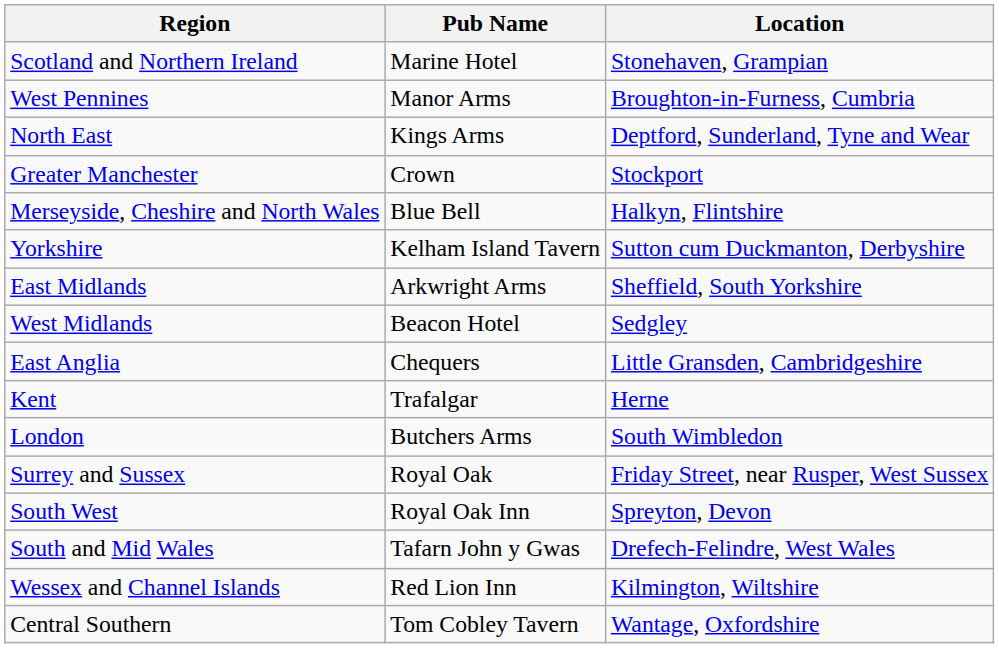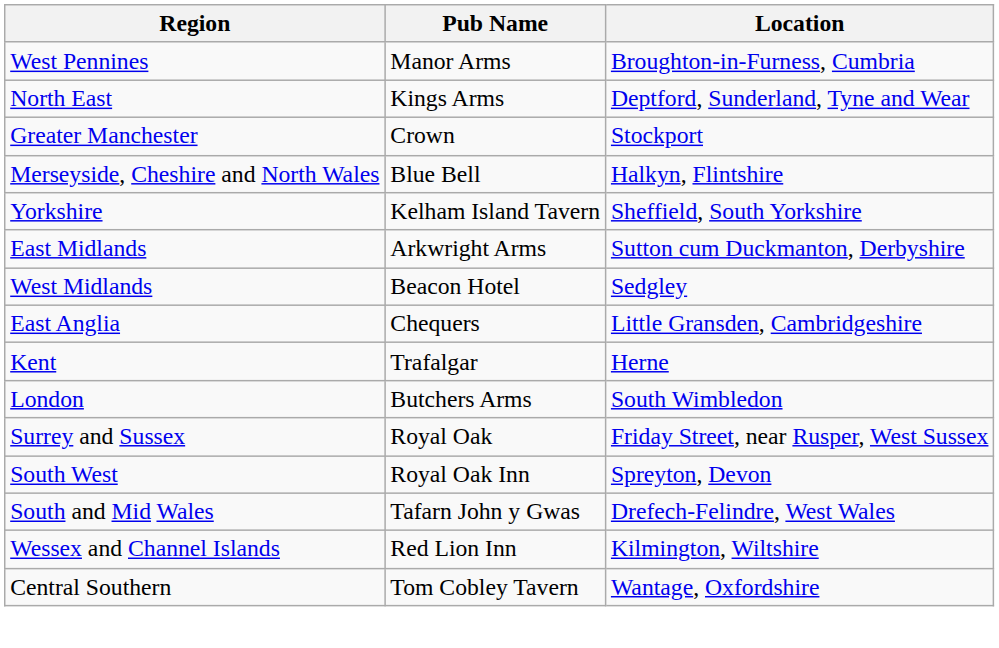 <table class="wikitable">
 <tr>
 <th>Region</th>
 <th>Pub Name</th>
 <th>Location</th>
-</tr>
-<tr>
-<td><a href='#'>Scotland</a> and <a href='#'>Northern Ireland</a></td>
-<td>Marine Hotel</td>
-<td><a href='#'>Stonehaven</a>, <a href='#'>Grampian</a></td>
 </tr>
 <tr>
 <td><a href='#'>West Pennines</a></td>
 <td>Manor Arms</td>
 <td><a href='#'>Broughton-in-Furness</a>, <a href='#'>Cumbria</a></td>
 </tr>
 <tr>
 <td><a href='#'>North East</a></td>
 <td>Kings Arms</td>
 <td><a href='#'>Deptford</a>, <a href='#'>Sunderland</a>, <a href='#'>Tyne and Wear</a></td>
 </tr>
 <tr>
 <td><a href='#'>Greater Manchester</a></td>
 <td>Crown</td>
 <td><a href='#'>Stockport</a></td>
 </tr>
 <tr>
 <td><a href='#'>Merseyside</a>, <a href='#'>Cheshire</a> and <a href='#'>North Wales</a></td>
 <td>Blue Bell</td>
 <td><a href='#'>Halkyn</a>, <a href='#'>Flintshire</a></td>
 </tr>
 <tr>
 <td><a href='#'>Yorkshire</a></td>
 <td>Kelham Island Tavern</td>
-<td><a href='#'>Sutton cum Duckmanton</a>, <a href='#'>Derbyshire</a></td>
+<td><a href='#'>Sheffield</a>, <a href='#'>South Yorkshire</a></td>
 </tr>
 <tr>
 <td><a href='#'>East Midlands</a></td>
 <td>Arkwright Arms</td>
-<td><a href='#'>Sheffield</a>, <a href='#'>South Yorkshire</a></td>
+<td><a href='#'>Sutton cum Duckmanton</a>, <a href='#'>Derbyshire</a></td>
 </tr>
 <tr>
 <td><a href='#'>West Midlands</a></td>
 <td>Beacon Hotel</td>
 <td><a href='#'>Sedgley</a></td>
 </tr>
 <tr>
 <td><a href='#'>East Anglia</a></td>
 <td>Chequers</td>
 <td><a href='#'>Little Gransden</a>, <a href='#'>Cambridgeshire</a></td>
 </tr>
 <tr>
 <td><a href='#'>Kent</a></td>
 <td>Trafalgar</td>
 <td><a href='#'>Herne</a></td>
 </tr>
 <tr>
 <td><a href='#'>London</a></td>
 <td>Butchers Arms</td>
 <td><a href='#'>South Wimbledon</a></td>
 </tr>
 <tr>
 <td><a href='#'>Surrey</a> and <a href='#'>Sussex</a></td>
 <td>Royal Oak</td>
 <td><a href='#'>Friday Street</a>, near <a href='#'>Rusper</a>, <a href='#'>West Sussex</a></td>
 </tr>
 <tr>
 <td><a href='#'>South West</a></td>
 <td>Royal Oak Inn</td>
 <td><a href='#'>Spreyton</a>, <a href='#'>Devon</a></td>
 </tr>
 <tr>
 <td><a href='#'>South</a> and <a href='#'>Mid</a> <a href='#'>Wales</a></td>
 <td>Tafarn John y Gwas</td>
 <td><a href='#'>Drefech-Felindre</a>, <a href='#'>West Wales</a></td>
 </tr>
 <tr>
 <td><a href='#'>Wessex</a> and <a href='#'>Channel Islands</a></td>
 <td>Red Lion Inn</td>
 <td><a href='#'>Kilmington</a>, <a href='#'>Wiltshire</a></td>
 </tr>
 <tr>
 <td>Central Southern</td>
 <td>Tom Cobley Tavern</td>
 <td><a href='#'>Wantage</a>, <a href='#'>Oxfordshire</a></td>
 </tr>
 </table>
